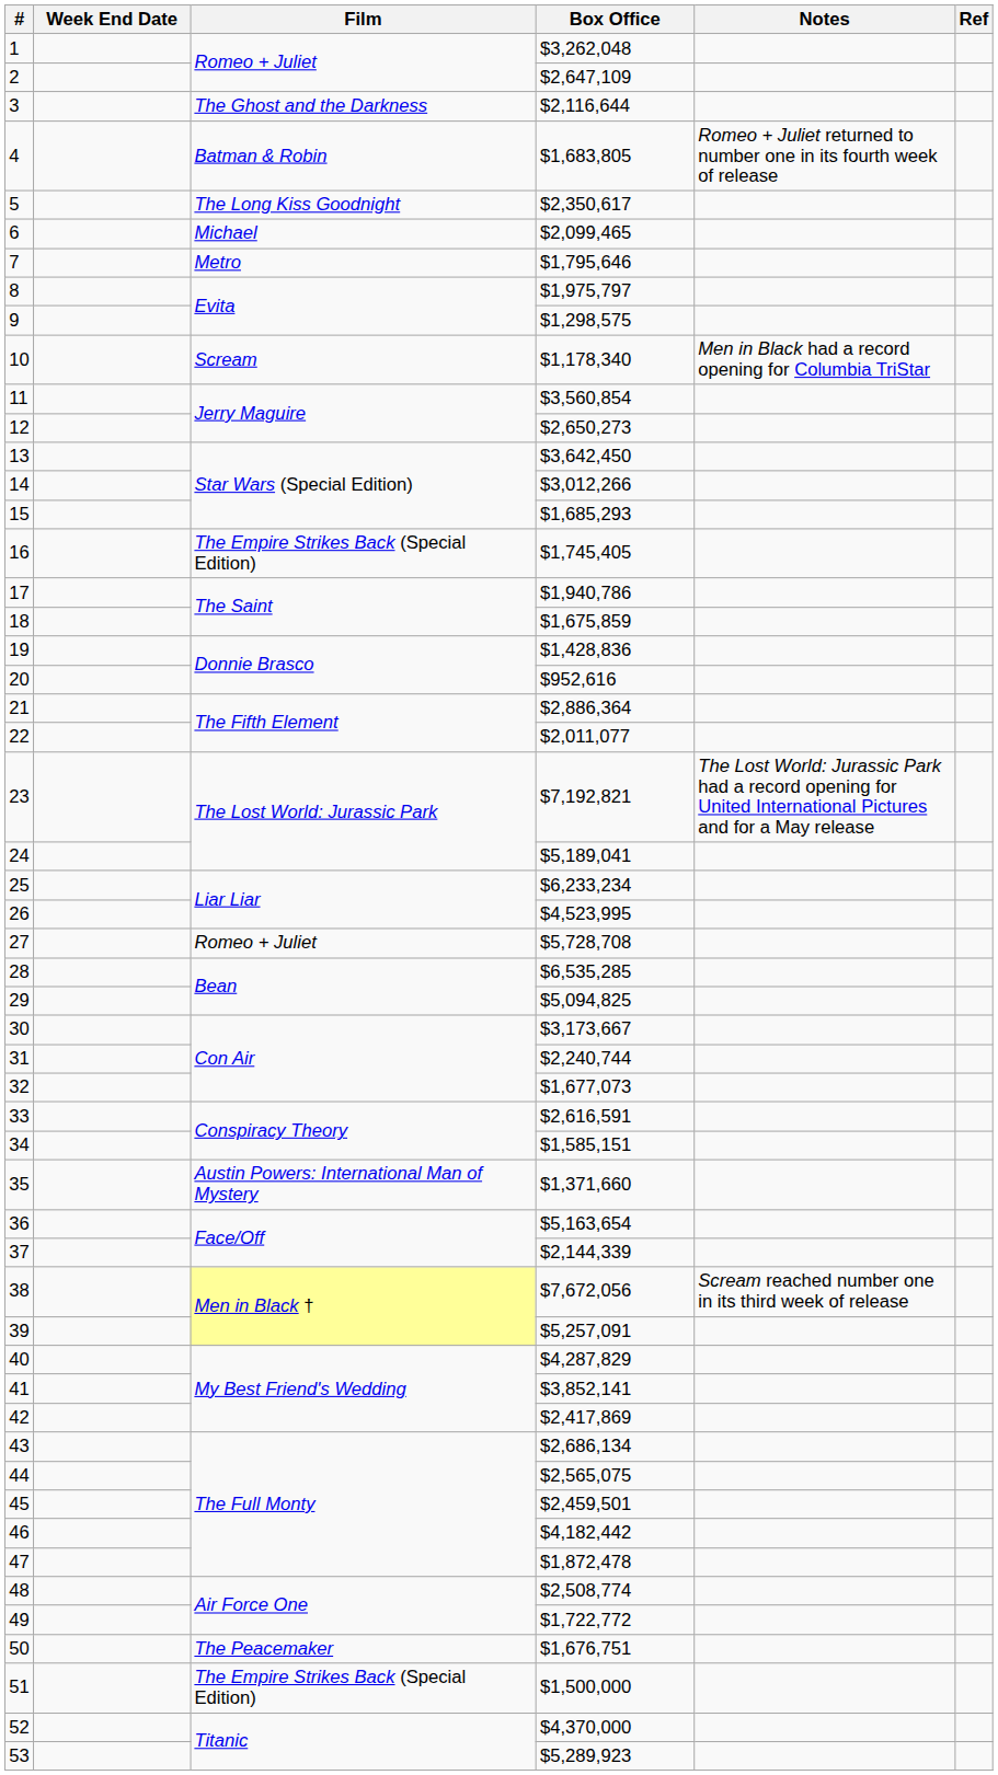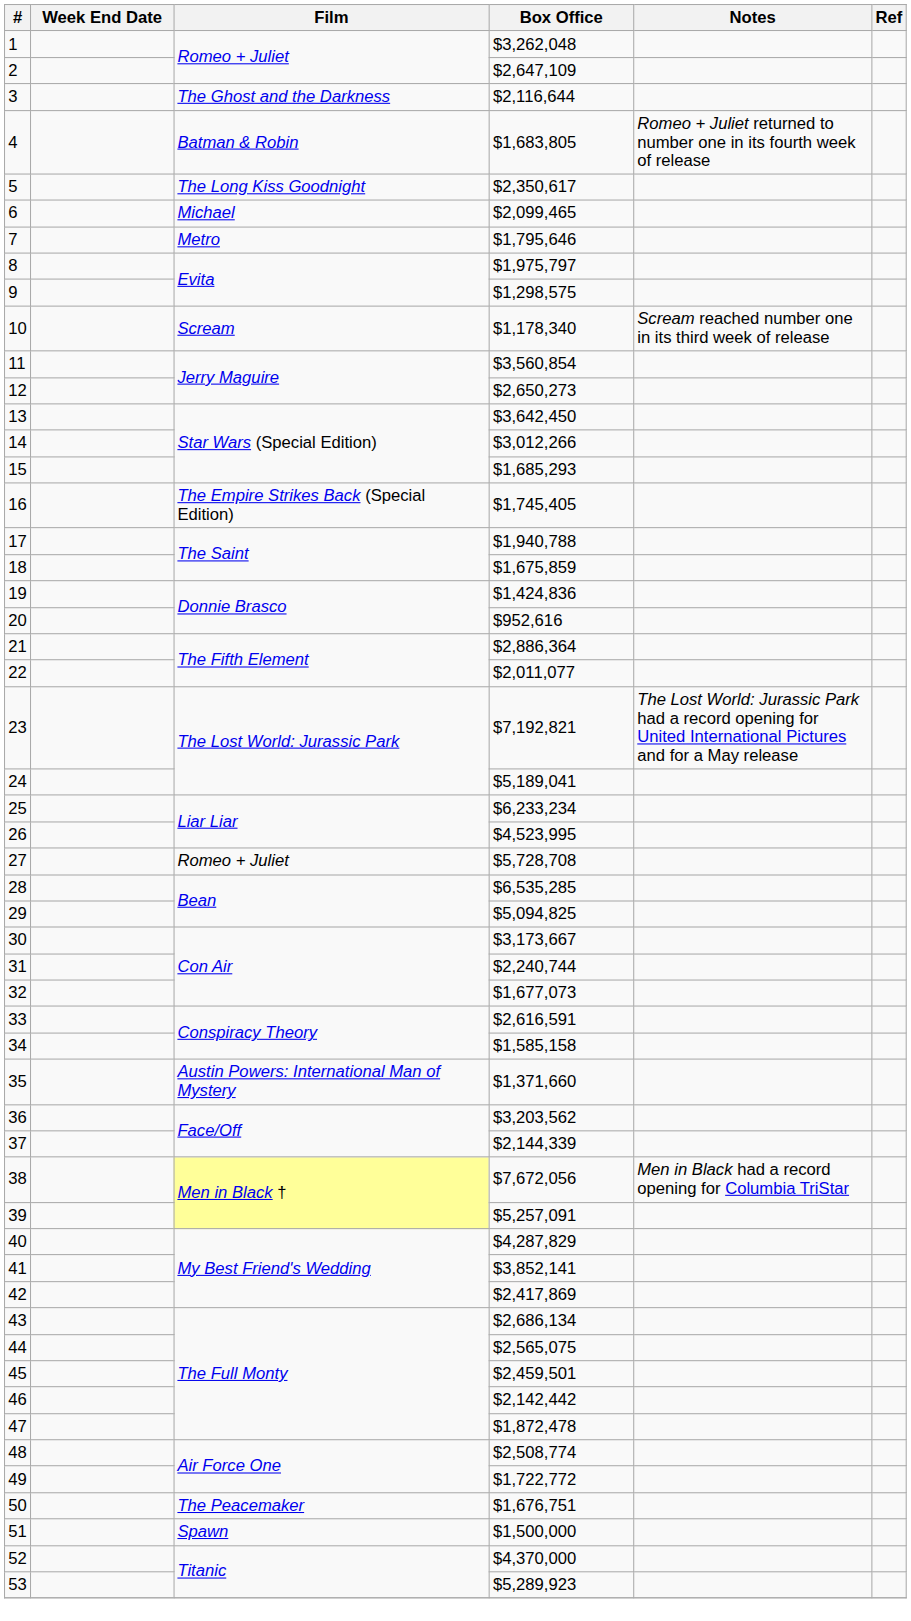 <table class="wikitable sortable">
 <tr>
 <th abbr="Week">#</th>
 <th abbr="Date" style="width:130px">Week End Date</th>
 <th width="35%">Film</th>
 <th width="16%">Box Office</th>
 <th>Notes</th>
 <th>Ref</th>
 </tr>
 <tr>
 <td>1</td>
 <td></td>
 <td rowspan="2"><em><a href='#'>Romeo + Juliet</a></em></td>
 <td>$3,262,048</td>
 <td></td>
 <td></td>
 </tr>
 <tr>
 <td>2</td>
 <td></td>
 <td>$2,647,109</td>
 <td></td>
 <td></td>
 </tr>
 <tr>
 <td>3</td>
 <td></td>
 <td><em><a href='#'>The Ghost and the Darkness</a></em></td>
 <td>$2,116,644</td>
 <td></td>
 <td></td>
 </tr>
 <tr>
 <td>4</td>
 <td></td>
 <td><em><a href='#'>Batman & Robin</a></em></td>
 <td>$1,683,805</td>
 <td><em>Romeo + Juliet</em> returned to number one in its fourth week of release</td>
 <td></td>
 </tr>
 <tr>
 <td>5</td>
 <td></td>
 <td><em><a href='#'>The Long Kiss Goodnight</a></em></td>
 <td>$2,350,617</td>
 <td></td>
 <td></td>
 </tr>
 <tr>
 <td>6</td>
 <td></td>
 <td><em><a href='#'>Michael</a></em></td>
 <td>$2,099,465</td>
 <td></td>
 <td></td>
 </tr>
 <tr>
 <td>7</td>
 <td></td>
 <td><em><a href='#'>Metro</a></em></td>
 <td>$1,795,646</td>
 <td></td>
 <td></td>
 </tr>
 <tr>
 <td>8</td>
 <td></td>
 <td rowspan="2"><em><a href='#'>Evita</a></em></td>
 <td>$1,975,797</td>
 <td></td>
 <td></td>
 </tr>
 <tr>
 <td>9</td>
 <td></td>
 <td>$1,298,575</td>
 <td></td>
 <td></td>
 </tr>
 <tr>
 <td>10</td>
 <td></td>
 <td><em><a href='#'>Scream</a></em></td>
 <td>$1,178,340</td>
-<td><em>Men in Black</em> had a record opening for <a href='#'>Columbia TriStar</a></td>
+<td><em>Scream</em> reached number one in its third week of release</td>
 <td></td>
 </tr>
 <tr>
 <td>11</td>
 <td></td>
 <td rowspan="2"><em><a href='#'>Jerry Maguire</a></em></td>
 <td>$3,560,854</td>
 <td></td>
 <td></td>
 </tr>
 <tr>
 <td>12</td>
 <td></td>
 <td>$2,650,273</td>
 <td></td>
 <td></td>
 </tr>
 <tr>
 <td>13</td>
 <td></td>
 <td rowspan="3"><em><a href='#'>Star Wars</a></em> (Special Edition)</td>
 <td>$3,642,450</td>
 <td></td>
 <td></td>
 </tr>
 <tr>
 <td>14</td>
 <td></td>
 <td>$3,012,266</td>
 <td></td>
 <td></td>
 </tr>
 <tr>
 <td>15</td>
 <td></td>
 <td>$1,685,293</td>
 <td></td>
 <td></td>
 </tr>
 <tr>
 <td>16</td>
 <td></td>
 <td><em><a href='#'>The Empire Strikes Back</a></em> (Special Edition)</td>
 <td>$1,745,405</td>
 <td></td>
 <td></td>
 </tr>
 <tr>
 <td>17</td>
 <td></td>
 <td rowspan="2"><em><a href='#'>The Saint</a></em></td>
-<td>$1,940,786</td>
+<td>$1,940,788</td>
 <td></td>
 <td></td>
 </tr>
 <tr>
 <td>18</td>
 <td></td>
 <td>$1,675,859</td>
 <td></td>
 <td></td>
 </tr>
 <tr>
 <td>19</td>
 <td></td>
 <td rowspan="2"><em><a href='#'>Donnie Brasco</a></em></td>
-<td>$1,428,836</td>
+<td>$1,424,836</td>
 <td></td>
 <td></td>
 </tr>
 <tr>
 <td>20</td>
 <td></td>
 <td>$952,616</td>
 <td></td>
 <td></td>
 </tr>
 <tr>
 <td>21</td>
 <td></td>
 <td rowspan="2"><em><a href='#'>The Fifth Element</a></em></td>
 <td>$2,886,364</td>
 <td></td>
 <td></td>
 </tr>
 <tr>
 <td>22</td>
 <td></td>
 <td>$2,011,077</td>
 <td></td>
 <td></td>
 </tr>
 <tr>
 <td>23</td>
 <td></td>
 <td rowspan="2"><em><a href='#'>The Lost World: Jurassic Park</a></em></td>
 <td>$7,192,821</td>
 <td><em>The Lost World: Jurassic Park</em> had a record opening for <a href='#'>United International Pictures</a> and for a May release</td>
 <td></td>
 </tr>
 <tr>
 <td>24</td>
 <td></td>
 <td>$5,189,041</td>
 <td></td>
 <td></td>
 </tr>
 <tr>
 <td>25</td>
 <td></td>
 <td rowspan="2"><em><a href='#'>Liar Liar</a></em></td>
 <td>$6,233,234</td>
 <td></td>
 <td></td>
 </tr>
 <tr>
 <td>26</td>
 <td></td>
 <td>$4,523,995</td>
 <td></td>
 <td></td>
 </tr>
 <tr>
 <td>27</td>
 <td></td>
 <td><em>Romeo + Juliet</em></td>
 <td>$5,728,708</td>
 <td></td>
 <td></td>
 </tr>
 <tr>
 <td>28</td>
 <td></td>
 <td rowspan="2"><em><a href='#'>Bean</a></em></td>
 <td>$6,535,285</td>
 <td></td>
 <td></td>
 </tr>
 <tr>
 <td>29</td>
 <td></td>
 <td>$5,094,825</td>
 <td></td>
 <td></td>
 </tr>
 <tr>
 <td>30</td>
 <td></td>
 <td rowspan="3"><em><a href='#'>Con Air</a></em></td>
 <td>$3,173,667</td>
 <td></td>
 <td></td>
 </tr>
 <tr>
 <td>31</td>
 <td></td>
 <td>$2,240,744</td>
 <td></td>
 <td></td>
 </tr>
 <tr>
 <td>32</td>
 <td></td>
 <td>$1,677,073</td>
 <td></td>
 <td></td>
 </tr>
 <tr>
 <td>33</td>
 <td></td>
 <td rowspan="2"><em><a href='#'>Conspiracy Theory</a></em></td>
 <td>$2,616,591</td>
 <td></td>
 <td></td>
 </tr>
 <tr>
 <td>34</td>
 <td></td>
-<td>$1,585,151</td>
+<td>$1,585,158</td>
 <td></td>
 <td></td>
 </tr>
 <tr>
 <td>35</td>
 <td></td>
 <td><em><a href='#'>Austin Powers: International Man of Mystery</a></em></td>
 <td>$1,371,660</td>
 <td></td>
 <td></td>
 </tr>
 <tr>
 <td>36</td>
 <td></td>
 <td rowspan="2"><em><a href='#'>Face/Off</a></em></td>
-<td>$5,163,654</td>
+<td>$3,203,562</td>
 <td></td>
 <td></td>
 </tr>
 <tr>
 <td>37</td>
 <td></td>
 <td>$2,144,339</td>
 <td></td>
 <td></td>
 </tr>
 <tr>
 <td>38</td>
 <td></td>
 <td rowspan="2" style="background-color:#FFFF99"><em><a href='#'>Men in Black</a></em> †</td>
 <td>$7,672,056</td>
-<td><em>Scream</em> reached number one in its third week of release</td>
+<td><em>Men in Black</em> had a record opening for <a href='#'>Columbia TriStar</a></td>
 <td></td>
 </tr>
 <tr>
 <td>39</td>
 <td></td>
 <td>$5,257,091</td>
 <td></td>
 <td></td>
 </tr>
 <tr>
 <td>40</td>
 <td></td>
 <td rowspan="3"><em><a href='#'>My Best Friend's Wedding</a></em></td>
 <td>$4,287,829</td>
 <td></td>
 <td></td>
 </tr>
 <tr>
 <td>41</td>
 <td></td>
 <td>$3,852,141</td>
 <td></td>
 <td></td>
 </tr>
 <tr>
 <td>42</td>
 <td></td>
 <td>$2,417,869</td>
 <td></td>
 <td></td>
 </tr>
 <tr>
 <td>43</td>
 <td></td>
 <td rowspan="5"><em><a href='#'>The Full Monty</a></em></td>
 <td>$2,686,134</td>
 <td></td>
 <td></td>
 </tr>
 <tr>
 <td>44</td>
 <td></td>
 <td>$2,565,075</td>
 <td></td>
 <td></td>
 </tr>
 <tr>
 <td>45</td>
 <td></td>
 <td>$2,459,501</td>
 <td></td>
 <td></td>
 </tr>
 <tr>
 <td>46</td>
 <td></td>
-<td>$4,182,442</td>
+<td>$2,142,442</td>
 <td></td>
 <td></td>
 </tr>
 <tr>
 <td>47</td>
 <td></td>
 <td>$1,872,478</td>
 <td></td>
 <td></td>
 </tr>
 <tr>
 <td>48</td>
 <td></td>
 <td rowspan="2"><em><a href='#'>Air Force One</a></em></td>
 <td>$2,508,774</td>
 <td></td>
 <td></td>
 </tr>
 <tr>
 <td>49</td>
 <td></td>
 <td>$1,722,772</td>
 <td></td>
 <td></td>
 </tr>
 <tr>
 <td>50</td>
 <td></td>
 <td><em><a href='#'>The Peacemaker</a></em></td>
 <td>$1,676,751</td>
 <td></td>
 <td></td>
 </tr>
 <tr>
 <td>51</td>
 <td></td>
-<td><em><a href='#'>The Empire Strikes Back</a></em> (Special Edition)</td>
+<td><em><a href='#'>Spawn</a></em></td>
 <td>$1,500,000</td>
 <td></td>
 <td></td>
 </tr>
 <tr>
 <td>52</td>
 <td></td>
 <td rowspan="2"><em><a href='#'>Titanic</a></em></td>
 <td>$4,370,000</td>
 <td></td>
 <td></td>
 </tr>
 <tr>
 <td>53</td>
 <td></td>
 <td>$5,289,923</td>
 <td></td>
 <td></td>
 </tr>
 <tr>
 </tr>
 </table>
